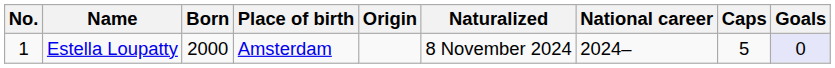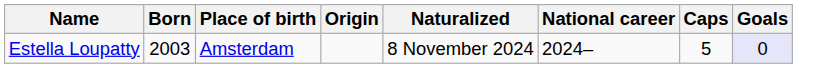 <table class="wikitable sortable">
 <tr>
-<th align="left" valign="center">No.</th>
 <th align="left" valign="center">Name</th>
 <th align="left" valign="center">Born</th>
 <th align="left" valign="center">Place of birth</th>
 <th align="left" valign="center">Origin</th>
 <th align="left">Naturalized</th>
 <th align="center" valign="center">National career</th>
 <th align="center" valign="center">Caps</th>
 <th align="center" valign="center">Goals</th>
 </tr>
 <tr>
-<td align="center">1</td>
 <td><a href='#'>Estella Loupatty</a></td>
-<td align="center">2000</td>
+<td align="center">2003</td>
 <td> <a href='#'>Amsterdam</a></td>
 <td></td>
 <td>8 November 2024</td>
 <td>2024–</td>
 <td align="center">5</td>
 <td align="center" style="background: lavender;">0<br></td>
 </tr>
 </table>
